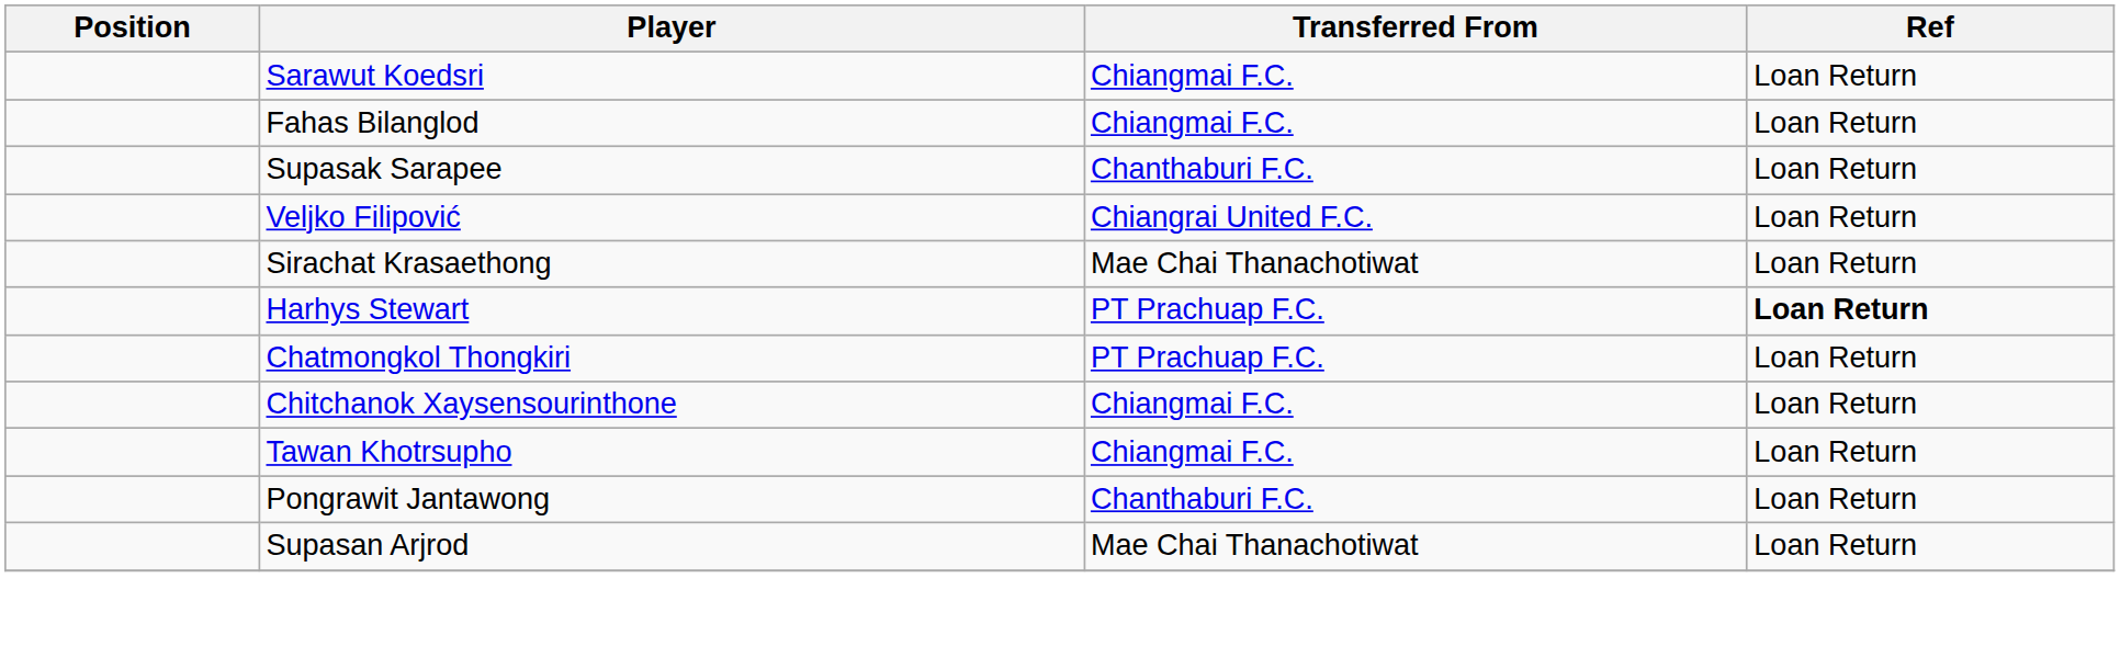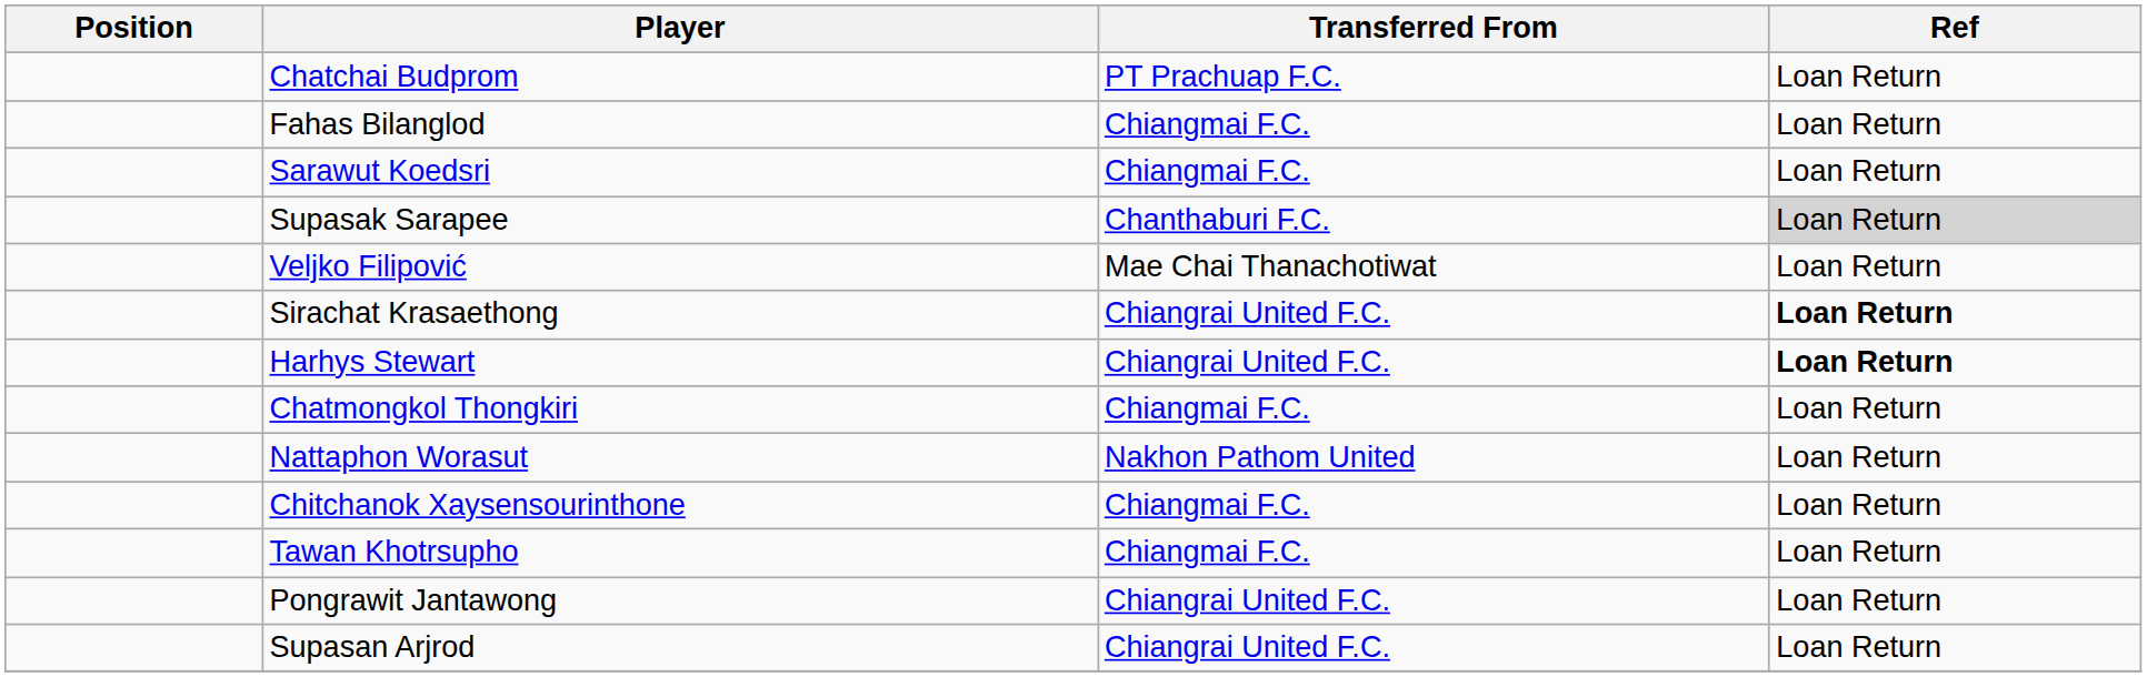 <table class="wikitable sortable" style="width:90%; text-align:center; font-size:100%; text-align:left;">
 <tr>
 <th>Position</th>
 <th>Player</th>
 <th>Transferred From</th>
 <th>Ref</th>
 </tr>
 <tr>
 <td></td>
-<td> <a href='#'>Sarawut Koedsri</a></td>
-<td> <a href='#'>Chiangmai F.C.</a></td>
+<td> <a href='#'>Chatchai Budprom</a></td>
+<td> <a href='#'>PT Prachuap F.C.</a></td>
 <td>Loan Return</td>
 </tr>
 <tr>
 <td></td>
 <td> Fahas Bilanglod</td>
 <td> <a href='#'>Chiangmai F.C.</a></td>
 <td>Loan Return</td>
 </tr>
 <tr>
 <td></td>
-<td> Supasak Sarapee</td>
-<td> <a href='#'>Chanthaburi F.C.</a></td>
+<td> <a href='#'>Sarawut Koedsri</a></td>
+<td> <a href='#'>Chiangmai F.C.</a></td>
 <td>Loan Return</td>
 </tr>
 <tr>
 <td></td>
+<td> Supasak Sarapee</td>
+<td> <a href='#'>Chanthaburi F.C.</a></td>
+<td style="background: lightgrey;">Loan Return</td>
+</tr>
+<tr>
+<td></td>
 <td> <a href='#'>Veljko Filipović</a></td>
-<td> <a href='#'>Chiangrai United F.C.</a></td>
+<td> Mae Chai Thanachotiwat</td>
 <td>Loan Return</td>
 </tr>
 <tr>
 <td></td>
 <td> Sirachat Krasaethong</td>
-<td> Mae Chai Thanachotiwat</td>
-<td>Loan Return</td>
+<td> <a href='#'>Chiangrai United F.C.</a></td>
+<td><strong>Loan Return</strong></td>
 </tr>
 <tr>
 <td></td>
 <td> <a href='#'>Harhys Stewart</a></td>
-<td> <a href='#'>PT Prachuap F.C.</a></td>
+<td> <a href='#'>Chiangrai United F.C.</a></td>
 <td><strong>Loan Return</strong></td>
 </tr>
 <tr>
 <td></td>
 <td> <a href='#'>Chatmongkol Thongkiri</a></td>
-<td> <a href='#'>PT Prachuap F.C.</a></td>
+<td> <a href='#'>Chiangmai F.C.</a></td>
+<td>Loan Return</td>
+</tr>
+<tr>
+<td></td>
+<td> <a href='#'>Nattaphon Worasut</a></td>
+<td> <a href='#'>Nakhon Pathom United</a></td>
 <td>Loan Return</td>
 </tr>
 <tr>
 <td></td>
 <td> <a href='#'>Chitchanok Xaysensourinthone</a></td>
 <td> <a href='#'>Chiangmai F.C.</a></td>
 <td>Loan Return</td>
 </tr>
 <tr>
 <td></td>
 <td> <a href='#'>Tawan Khotrsupho</a></td>
 <td> <a href='#'>Chiangmai F.C.</a></td>
 <td>Loan Return</td>
 </tr>
 <tr>
 <td></td>
 <td> Pongrawit Jantawong</td>
-<td> <a href='#'>Chanthaburi F.C.</a></td>
+<td> <a href='#'>Chiangrai United F.C.</a></td>
 <td>Loan Return</td>
 </tr>
 <tr>
 <td></td>
 <td> Supasan Arjrod</td>
-<td> Mae Chai Thanachotiwat</td>
+<td> <a href='#'>Chiangrai United F.C.</a></td>
 <td>Loan Return</td>
 </tr>
 <tr>
 </tr>
 </table>
